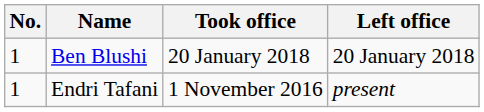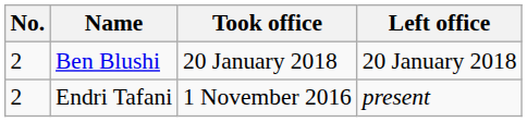 <table class="wikitable">
 <tr>
 <th>No.</th>
 <th>Name</th>
 <th>Took office</th>
 <th>Left office</th>
 </tr>
 <tr>
-<td>1</td>
+<td>2</td>
 <td><a href='#'>Ben Blushi</a></td>
 <td>20 January 2018</td>
 <td>20 January 2018</td>
 </tr>
 <tr>
-<td>1</td>
+<td>2</td>
 <td>Endri Tafani</td>
 <td>1 November 2016</td>
 <td><em>present</em></td>
 </tr>
 </table>
